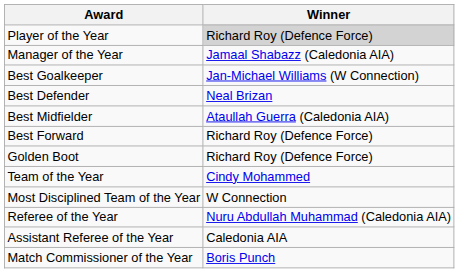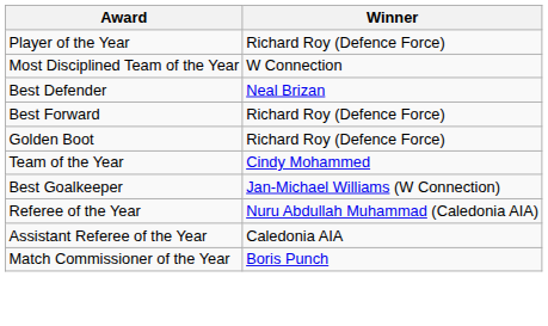 <table class="wikitable" style="font-size:90%;">
 <tr>
 <th rowspan="1">Award</th>
 <th rowspan="1">Winner</th>
 </tr>
 <tr>
 <td>Player of the Year</td>
-<td style="background: lightgrey;"> Richard Roy (Defence Force)</td>
+<td> Richard Roy (Defence Force)</td>
 </tr>
 <tr>
-<td>Manager of the Year</td>
-<td> <a href='#'>Jamaal Shabazz</a> (Caledonia AIA)</td>
-</tr>
-<tr>
-<td>Best Goalkeeper</td>
-<td> <a href='#'>Jan-Michael Williams</a> (W Connection)</td>
+<td>Most Disciplined Team of the Year</td>
+<td>W Connection</td>
 </tr>
 <tr>
 <td>Best Defender</td>
 <td><a href='#'>Neal Brizan</a></td>
-</tr>
-<tr>
-<td>Best Midfielder</td>
-<td> <a href='#'>Ataullah Guerra</a> (Caledonia AIA)</td>
 </tr>
 <tr>
 <td>Best Forward</td>
 <td> Richard Roy (Defence Force)</td>
 </tr>
 <tr>
 <td>Golden Boot</td>
 <td> Richard Roy (Defence Force)</td>
 </tr>
 <tr>
 <td>Team of the Year</td>
 <td><a href='#'>Cindy Mohammed</a></td>
 </tr>
 <tr>
-<td>Most Disciplined Team of the Year</td>
-<td>W Connection</td>
+<td>Best Goalkeeper</td>
+<td> <a href='#'>Jan-Michael Williams</a> (W Connection)</td>
 </tr>
 <tr>
 <td>Referee of the Year</td>
 <td> <a href='#'>Nuru Abdullah Muhammad</a> (Caledonia AIA)</td>
 </tr>
 <tr>
 <td>Assistant Referee of the Year</td>
 <td>Caledonia AIA</td>
 </tr>
 <tr>
 <td>Match Commissioner of the Year</td>
 <td><a href='#'>Boris Punch</a></td>
 </tr>
 </table>
